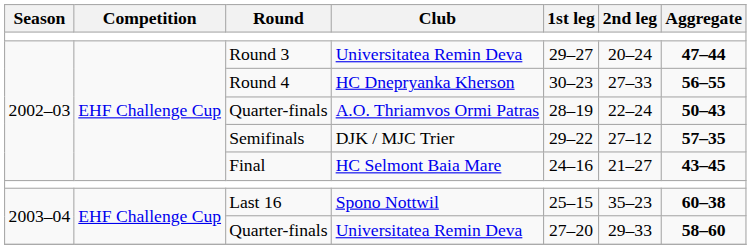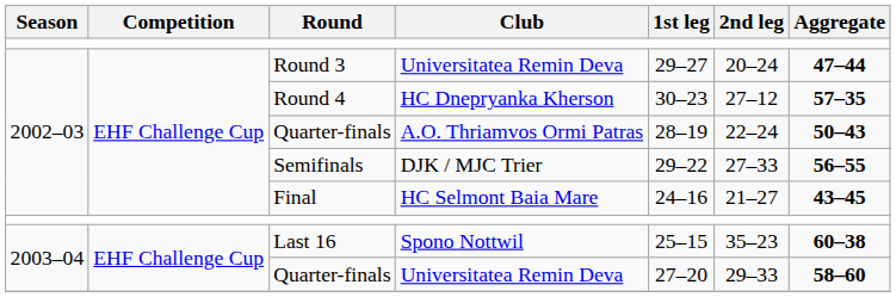 <table class="wikitable">
 <tr>
 <th>Season</th>
 <th>Competition</th>
 <th>Round</th>
 <th>Club</th>
 <th>1st leg</th>
 <th>2nd leg</th>
 <th>Aggregate</th>
 </tr>
 <tr>
 <td colspan="7" bgcolor=white></td>
 </tr>
 <tr>
 <td rowspan=5>2002–03</td>
 <td rowspan=5><a href='#'>EHF Challenge Cup</a></td>
 <td>Round 3</td>
 <td> <a href='#'>Universitatea Remin Deva</a></td>
 <td align=center>29–27</td>
 <td align=center>20–24</td>
 <td align=center><strong>47–44</strong></td>
 </tr>
 <tr>
 <td>Round 4</td>
 <td> <a href='#'>HC Dnepryanka Kherson</a></td>
 <td align=center>30–23</td>
-<td align=center>27–33</td>
-<td align=center><strong>56–55</strong></td>
+<td align=center>27–12</td>
+<td align=center><strong>57–35</strong></td>
 </tr>
 <tr>
 <td>Quarter-finals</td>
 <td> <a href='#'>A.O. Thriamvos Ormi Patras</a></td>
 <td align=center>28–19</td>
 <td align=center>22–24</td>
 <td align=center><strong>50–43</strong></td>
 </tr>
 <tr>
 <td>Semifinals</td>
 <td> DJK / MJC Trier</td>
 <td align=center>29–22</td>
-<td align=center>27–12</td>
-<td align=center><strong>57–35</strong></td>
+<td align=center>27–33</td>
+<td align=center><strong>56–55</strong></td>
 </tr>
 <tr>
 <td>Final</td>
 <td> <a href='#'>HC Selmont Baia Mare</a></td>
 <td align=center>24–16</td>
 <td align=center>21–27</td>
 <td align=center><strong>43–45</strong></td>
 </tr>
 <tr>
 <td colspan="7" bgcolor=white></td>
 </tr>
 <tr>
 <td rowspan=2>2003–04</td>
 <td rowspan=2><a href='#'>EHF Challenge Cup</a></td>
 <td>Last 16</td>
 <td> <a href='#'>Spono Nottwil</a></td>
 <td align=center>25–15</td>
 <td align=center>35–23</td>
 <td align=center><strong>60–38</strong></td>
 </tr>
 <tr>
 <td>Quarter-finals</td>
 <td> <a href='#'>Universitatea Remin Deva</a></td>
 <td align=center>27–20</td>
 <td align=center>29–33</td>
 <td align=center><strong>58–60</strong></td>
 </tr>
 <tr>
 </tr>
 </table>
